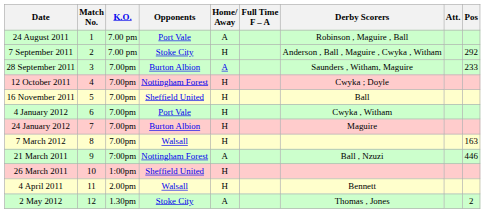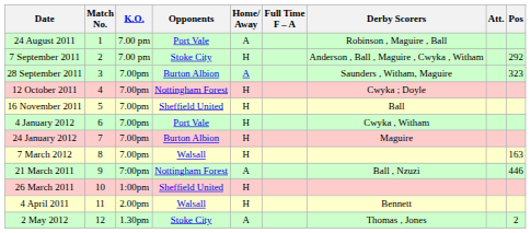 <table class="wikitable" style="text-align:center; font-size:88%">
 <tr>
 <th>Date</th>
 <th>Match<br>No.</th>
 <th><a href='#'>K.O.</a></th>
 <th>Opponents</th>
 <th>Home/<br>Away</th>
 <th>Full Time<br>F – A</th>
 <th>Derby Scorers</th>
 <th>Att.</th>
 <th>Pos</th>
 </tr>
 <tr bgcolor="#CCFFCC">
 <td>24 August 2011</td>
 <td>1</td>
 <td>7.00 pm</td>
 <td><a href='#'>Port Vale</a></td>
 <td>A</td>
 <td></td>
 <td>Robinson , Maguire , Ball </td>
 <td></td>
 <td></td>
 </tr>
 <tr bgcolor="#CCFFCC">
 <td>7 September 2011</td>
 <td>2</td>
 <td>7.00 pm</td>
 <td><a href='#'>Stoke City</a></td>
 <td>H</td>
 <td></td>
 <td>Anderson , Ball , Maguire , Cwyka , Witham </td>
 <td></td>
 <td>292</td>
 </tr>
 <tr bgcolor="#CCFFCC">
 <td>28 September 2011</td>
 <td>3</td>
 <td>7.00pm</td>
 <td><a href='#'>Burton Albion</a></td>
 <td><a href='#'>A</a></td>
 <td></td>
 <td>Saunders , Witham, Maguire </td>
 <td></td>
-<td>233</td>
+<td>323</td>
 </tr>
 <tr bgcolor="#ffcccc">
 <td>12 October 2011</td>
 <td>4</td>
 <td>7.00pm</td>
 <td><a href='#'>Nottingham Forest</a></td>
 <td>H</td>
 <td></td>
 <td>Cwyka ; Doyle </td>
 <td></td>
 <td></td>
 </tr>
 <tr bgcolor="#ffffcc">
 <td>16 November 2011</td>
 <td>5</td>
 <td>7.00pm</td>
 <td><a href='#'>Sheffield United</a></td>
 <td>H</td>
 <td></td>
 <td>Ball  </td>
 <td></td>
 <td></td>
 </tr>
 <tr bgcolor="#CCFFCC">
 <td>4 January 2012</td>
 <td>6</td>
 <td>7.00pm</td>
 <td><a href='#'>Port Vale</a></td>
 <td>H</td>
 <td></td>
 <td>Cwyka  , Witham </td>
 <td></td>
 <td></td>
 </tr>
 <tr bgcolor="#ffcccc">
 <td>24 January 2012</td>
 <td>7</td>
 <td>7.00pm</td>
 <td><a href='#'>Burton Albion</a></td>
 <td>H</td>
 <td></td>
 <td>Maguire </td>
 <td></td>
 <td></td>
 </tr>
 <tr bgcolor="#ffffcc">
 <td>7 March 2012</td>
 <td>8</td>
 <td>7.00pm</td>
 <td><a href='#'>Walsall</a></td>
 <td>H</td>
 <td></td>
 <td></td>
 <td></td>
 <td>163</td>
 </tr>
 <tr bgcolor="#CCFFCC">
 <td>21 March 2011</td>
 <td>9</td>
 <td>7:00pm</td>
 <td><a href='#'>Nottingham Forest</a></td>
 <td>A</td>
 <td></td>
 <td>Ball , Nzuzi </td>
 <td></td>
 <td>446</td>
 </tr>
 <tr bgcolor="#FFCCCC">
 <td>26 March 2011</td>
 <td>10</td>
 <td>1:00pm</td>
 <td><a href='#'>Sheffield United</a></td>
 <td>H</td>
 <td></td>
 <td></td>
 <td></td>
 <td></td>
 </tr>
 <tr bgcolor="#FFFFCC">
 <td>4 April 2011</td>
 <td>11</td>
 <td>2.00pm</td>
 <td><a href='#'>Walsall</a></td>
 <td>H</td>
 <td></td>
 <td>Bennett </td>
 <td></td>
 <td></td>
 </tr>
 <tr bgcolor="#CCFFCC">
 <td>2 May 2012</td>
 <td>12</td>
 <td>1.30pm</td>
 <td><a href='#'>Stoke City</a></td>
 <td>A</td>
 <td></td>
 <td>Thomas , Jones </td>
 <td></td>
 <td>2</td>
 </tr>
 </table>
